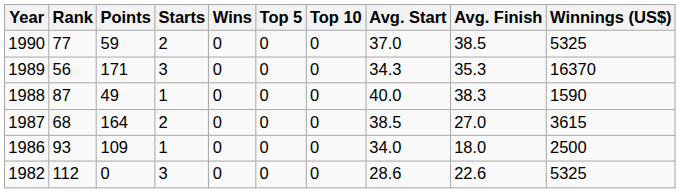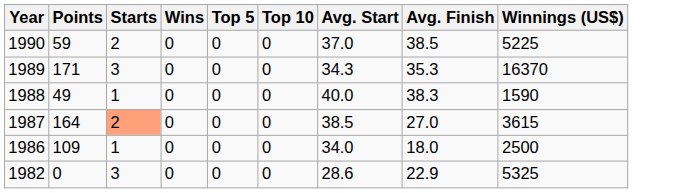 <table class="wikitable sortable">
 <tr>
 <th>Year</th>
-<th>Rank</th>
 <th>Points</th>
 <th>Starts</th>
 <th>Wins</th>
 <th>Top 5</th>
 <th>Top 10</th>
 <th>Avg. Start</th>
 <th>Avg. Finish</th>
 <th>Winnings (US$)</th>
 </tr>
 <tr>
 <td>1990</td>
-<td>77</td>
 <td>59</td>
 <td>2</td>
 <td>0</td>
 <td>0</td>
 <td>0</td>
 <td>37.0</td>
 <td>38.5</td>
-<td>5325</td>
+<td>5225</td>
 </tr>
 <tr>
 <td>1989</td>
-<td>56</td>
 <td>171</td>
 <td>3</td>
 <td>0</td>
 <td>0</td>
 <td>0</td>
 <td>34.3</td>
 <td>35.3</td>
 <td>16370</td>
 </tr>
 <tr>
 <td>1988</td>
-<td>87</td>
 <td>49</td>
 <td>1</td>
 <td>0</td>
 <td>0</td>
 <td>0</td>
 <td>40.0</td>
 <td>38.3</td>
 <td>1590</td>
 </tr>
 <tr>
 <td>1987</td>
-<td>68</td>
 <td>164</td>
-<td>2</td>
+<td style="background: lightsalmon;">2</td>
 <td>0</td>
 <td>0</td>
 <td>0</td>
 <td>38.5</td>
 <td>27.0</td>
 <td>3615</td>
 </tr>
 <tr>
 <td>1986</td>
-<td>93</td>
 <td>109</td>
 <td>1</td>
 <td>0</td>
 <td>0</td>
 <td>0</td>
 <td>34.0</td>
 <td>18.0</td>
 <td>2500</td>
 </tr>
 <tr>
 <td>1982</td>
-<td>112</td>
 <td>0</td>
 <td>3</td>
 <td>0</td>
 <td>0</td>
 <td>0</td>
 <td>28.6</td>
-<td>22.6</td>
+<td>22.9</td>
 <td>5325</td>
 </tr>
 </table>
